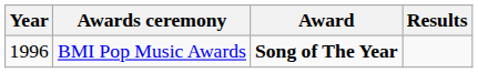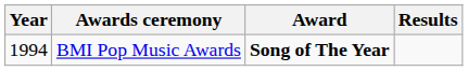 <table class="wikitable">
 <tr>
 <th style="text-align:center; width:30px;">Year</th>
 <th style="text-align:center;">Awards ceremony</th>
 <th style="text-align:center;">Award</th>
 <th style="text-align:center;">Results</th>
 </tr>
 <tr>
-<td>1996</td>
+<td>1994</td>
 <td><a href='#'>BMI Pop Music Awards</a></td>
 <td><strong>Song of The Year</strong></td>
 <td></td>
 </tr>
 </table>
